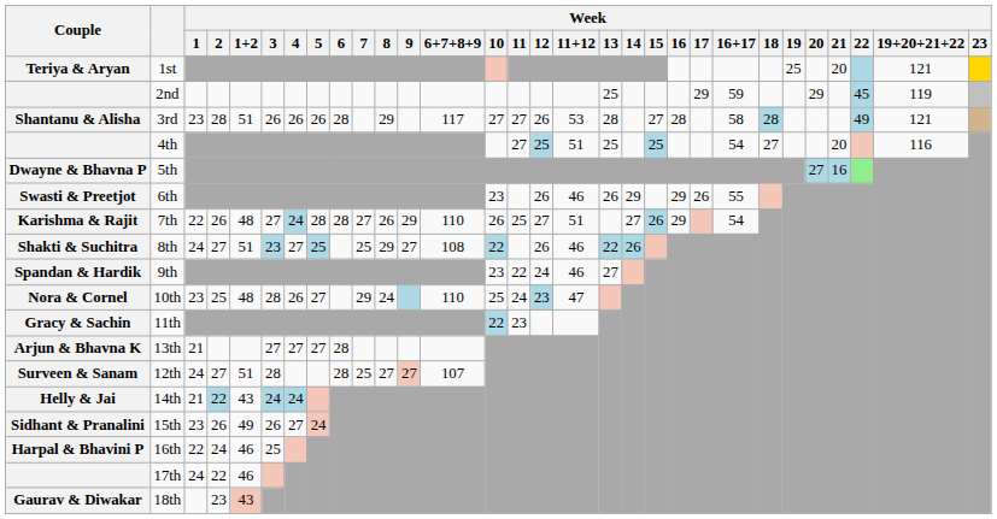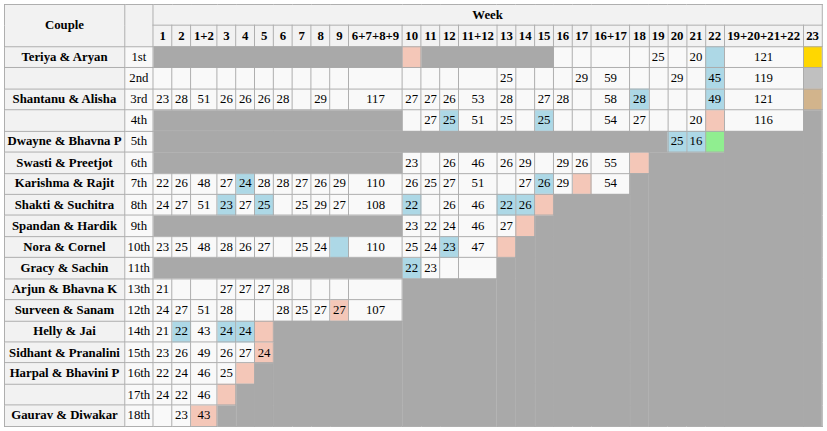 <table class="wikitable sortable" style="text-align:center; font-size:85%">
 <tr>
 <th rowspan="2">Couple</th>
 <th rowspan="2"></th>
 <th colspan="28">Week</th>
 </tr>
 <tr>
 <th>1</th>
 <th>2</th>
 <th>1+2</th>
 <th>3</th>
 <th>4</th>
 <th>5</th>
 <th>6</th>
 <th>7</th>
 <th>8</th>
 <th>9</th>
 <th>6+7+8+9</th>
 <th>10</th>
 <th>11</th>
 <th>12</th>
 <th>11+12</th>
 <th>13</th>
 <th>14</th>
 <th>15</th>
 <th>16</th>
 <th>17</th>
 <th>16+17</th>
 <th>18</th>
 <th>19</th>
 <th>20</th>
 <th>21</th>
 <th>22</th>
 <th>19+20+21+22</th>
 <th>23</th>
 </tr>
 <tr>
 <th scope="row">Teriya & Aryan</th>
 <td>1st</td>
 <td colspan="11" bgcolor="darkgrey"></td>
 <td bgcolor=#f4c7b8><em></em></td>
 <td colspan="6" bgcolor="darkgrey"></td>
 <td><strong></strong></td>
 <td><strong></strong></td>
 <td><strong></strong></td>
 <td><strong></strong></td>
 <td>25</td>
 <td><em></em></td>
 <td>20</td>
 <td bgcolor=lightblue><strong></strong></td>
 <td>121</td>
 <td bgcolor="gold"><em></em></td>
 </tr>
 <tr>
 <th scope="row"></th>
 <td>2nd</td>
 <td><strong></strong></td>
 <td><strong></strong></td>
 <td><strong></strong></td>
 <td><strong></strong></td>
 <td><strong></strong></td>
 <td><strong></strong></td>
 <td><strong></strong></td>
 <td><strong></strong></td>
 <td><strong></strong></td>
 <td><strong></strong></td>
 <td><strong></strong></td>
 <td><strong></strong></td>
 <td><strong></strong></td>
 <td><strong></strong></td>
 <td><strong></strong></td>
 <td>25</td>
 <td><strong></strong></td>
 <td><strong></strong></td>
 <td><strong></strong></td>
 <td>29</td>
 <td>59</td>
 <td><strong></strong></td>
 <td><strong></strong></td>
 <td>29</td>
 <td><strong></strong></td>
 <td bgcolor=lightblue>45</td>
 <td>119</td>
 <td bgcolor="silver"><strong></strong></td>
 </tr>
 <tr>
 <th>Shantanu & Alisha</th>
 <td>3rd</td>
 <td>23</td>
 <td>28</td>
 <td>51</td>
 <td>26</td>
 <td>26</td>
 <td>26</td>
 <td>28</td>
 <td><strong></strong></td>
 <td>29</td>
 <td><strong></strong></td>
 <td>117</td>
 <td>27</td>
 <td>27</td>
 <td>26</td>
 <td>53</td>
 <td>28</td>
 <td><strong></strong></td>
 <td>27</td>
 <td>28</td>
 <td><strong></strong></td>
 <td>58</td>
 <td bgcolor="lightblue">28</td>
 <td><em></em></td>
 <td><strong></strong></td>
 <td><em></em></td>
 <td bgcolor=lightblue>49</td>
 <td>121</td>
 <td bgcolor="tan"><em></em></td>
 </tr>
 <tr>
 <th scope="row"></th>
 <td>4th</td>
 <td colspan="11" bgcolor="Darkgrey"></td>
 <td><strong></strong></td>
 <td>27</td>
 <td bgcolor=lightblue>25</td>
 <td>51</td>
 <td>25</td>
 <td><strong></strong></td>
 <td bgcolor=lightblue>25</td>
 <td><em></em></td>
 <td><em></em></td>
 <td>54</td>
 <td>27</td>
 <td><em></em></td>
 <td><strong></strong></td>
 <td>20</td>
 <td bgcolor=#f4c7b8><em></em></td>
 <td>116</td>
 <td rowspan="15" bgcolor="Darkgrey"></td>
 </tr>
 <tr>
 <th>Dwayne & Bhavna P</th>
 <td>5th</td>
 <td colspan="23" bgcolor="darkgrey"></td>
-<td bgcolor=lightblue>27</td>
+<td bgcolor=lightblue>25</td>
 <td bgcolor=lightblue>16</td>
 <td Bgcolor=lightgreen></td>
 <td rowspan="14" bgcolor="Darkgrey"></td>
 </tr>
 <tr>
 <th>Swasti & Preetjot</th>
 <td>6th</td>
 <td colspan="11" bgcolor="darkgrey"></td>
 <td>23</td>
 <td><em></em></td>
 <td>26</td>
 <td>46</td>
 <td>26</td>
 <td>29</td>
 <td><strong></strong></td>
 <td>29</td>
 <td>26</td>
 <td>55</td>
 <td bgcolor="#f4c7b8"><em></em></td>
 <td colspan="4" rowspan="13" bgcolor="Darkgrey"></td>
 </tr>
 <tr>
 <th scope="row">Karishma & Rajit</th>
 <td>7th</td>
 <td>22</td>
 <td>26</td>
 <td>48</td>
 <td>27</td>
 <td bgcolor=lightblue>24</td>
 <td>28</td>
 <td>28</td>
 <td>27</td>
 <td>26</td>
 <td>29</td>
 <td>110</td>
 <td>26</td>
 <td>25</td>
 <td>27</td>
 <td>51</td>
 <td><strong></strong></td>
 <td>27</td>
 <td bgcolor=lightblue>26</td>
 <td>29</td>
 <td bgcolor=#f4c7b8><em></em></td>
 <td>54</td>
 <td rowspan="12" bgcolor="Darkgrey"></td>
 </tr>
 <tr>
 <th scope="row">Shakti & Suchitra</th>
 <td>8th</td>
 <td>24</td>
 <td>27</td>
 <td>51</td>
 <td bgcolor="lightblue">23</td>
 <td>27</td>
 <td bgcolor=lightblue>25</td>
 <td><em></em></td>
 <td>25</td>
 <td>29</td>
 <td>27</td>
 <td>108</td>
 <td bgcolor="lightblue">22</td>
 <td><em></em></td>
 <td>26</td>
 <td>46</td>
 <td bgcolor="lightblue">22</td>
 <td bgcolor=lightblue>26</td>
 <td bgcolor=#f4c7b8><em></em></td>
 <td colspan="3" rowspan="11" bgcolor="Darkgrey"></td>
 </tr>
 <tr>
 <th scope="row">Spandan & Hardik</th>
 <td>9th</td>
 <td colspan="11" bgcolor="darkgrey"></td>
 <td>23</td>
 <td>22</td>
 <td>24</td>
 <td>46</td>
 <td>27</td>
 <td bgcolor=#f4c7b8><em></em></td>
 <td rowspan="10" bgcolor=Darkgrey></td>
 </tr>
 <tr>
 <th scope="row">Nora & Cornel</th>
 <td>10th</td>
 <td>23</td>
 <td>25</td>
 <td>48</td>
 <td>28</td>
 <td>26</td>
 <td>27</td>
 <td><em></em></td>
-<td>29</td>
+<td>25</td>
 <td>24</td>
 <td bgcolor=lightblue><strong></strong></td>
 <td>110</td>
 <td>25</td>
 <td>24</td>
 <td bgcolor=lightblue>23</td>
 <td>47</td>
 <td bgcolor="#f4c7b8"><em></em></td>
 <td rowspan="9" bgcolor=Darkgrey></td>
 </tr>
 <tr>
 <th>Gracy & Sachin</th>
 <td>11th</td>
 <td colspan="11" bgcolor="darkgrey"></td>
 <td bgcolor=lightblue>22</td>
 <td>23</td>
 <td><em></em></td>
 <td><em></em></td>
 <td rowspan="8" bgcolor="Darkgrey"></td>
 </tr>
 <tr>
 <th>Arjun & Bhavna K</th>
 <td>13th</td>
 <td>21</td>
 <td><em></em></td>
 <td><em></em></td>
 <td>27</td>
 <td>27</td>
 <td>27</td>
 <td>28</td>
 <td><em></em></td>
 <td><em></em></td>
 <td><em></em></td>
 <td><em></em></td>
 <td colspan="4" rowspan="7" bgcolor="Darkgrey"></td>
 </tr>
 <tr>
 <th scope="row">Surveen &  Sanam</th>
 <td>12th</td>
 <td>24</td>
 <td>27</td>
 <td>51</td>
 <td>28</td>
 <td><strong></strong></td>
 <td><strong></strong></td>
 <td>28</td>
 <td>25</td>
 <td>27</td>
 <td bgcolor="#f4c7b8">27</td>
 <td>107</td>
 </tr>
 <tr>
 <th scope="row">Helly & Jai</th>
 <td>14th</td>
 <td>21</td>
 <td bgcolor="lightblue">22</td>
 <td>43</td>
 <td bgcolor="lightblue">24</td>
 <td bgcolor="lightblue">24</td>
 <td bgcolor="#f4c7b8"><em></em></td>
 <td colspan="5" rowspan="5" bgcolor="Darkgrey"></td>
 </tr>
 <tr>
 <th>Sidhant & Pranalini</th>
 <td>15th</td>
 <td>23</td>
 <td>26</td>
 <td>49</td>
 <td>26</td>
 <td>27</td>
 <td bgcolor="#f4c7b8">24</td>
 </tr>
 <tr>
 <th scope="row">Harpal & Bhavini P</th>
 <td>16th</td>
 <td>22</td>
 <td>24</td>
 <td>46</td>
 <td>25</td>
 <td bgcolor=#f4c7b8><em></em></td>
 <td rowspan="3" bgcolor=Darkgrey></td>
 </tr>
 <tr>
 <th></th>
 <td>17th</td>
 <td>24</td>
 <td>22</td>
 <td>46</td>
 <td bgcolor="#f4c7b8"><em></em></td>
 <td rowspan="2" bgcolor=Darkgrey></td>
 </tr>
 <tr>
 <th>Gaurav & Diwakar</th>
 <td>18th</td>
 <td><em></em></td>
 <td>23</td>
 <td bgcolor=#f4c7b8>43</td>
 <td bgcolor="Darkgrey"></td>
 </tr>
 </table>
